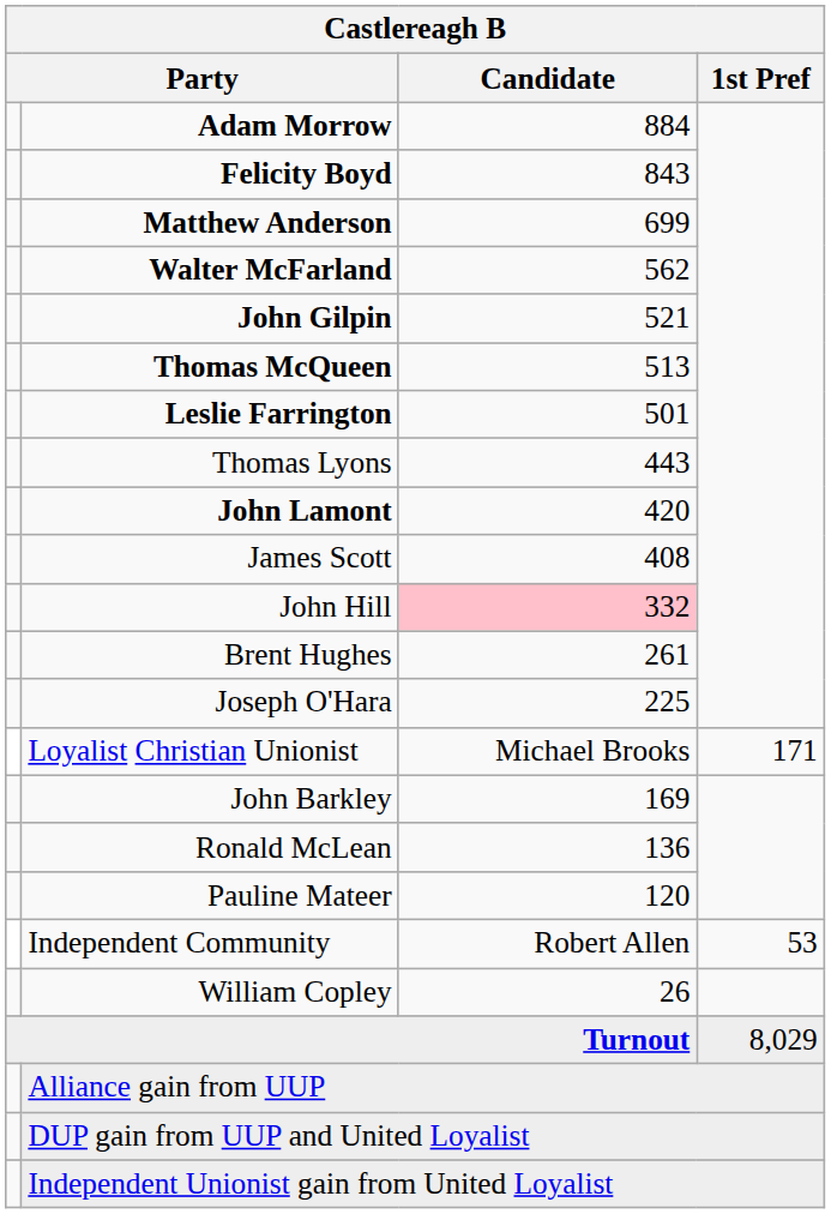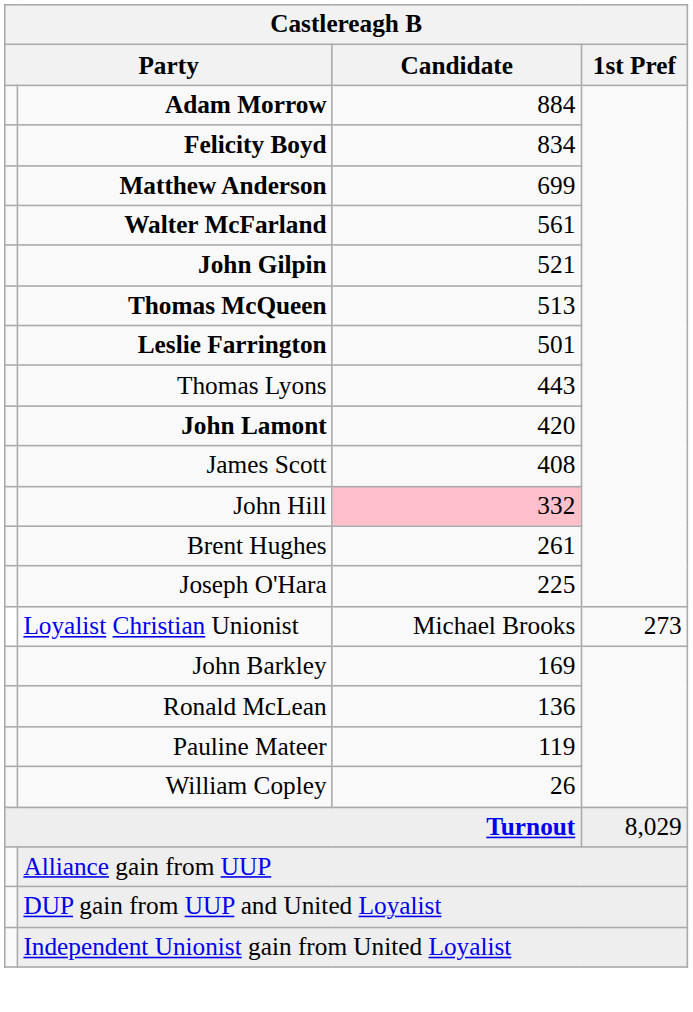 <table class="wikitable">
 <tr>
 <th colspan="4" align="center">Castlereagh B</th>
 </tr>
 <tr>
 <th colspan="2" align="center" width=200>Party</th>
 <th width=150>Candidate</th>
 <th width=60>1st Pref</th>
 </tr>
 <tr>
 <td></td>
 <td align="right"><strong>Adam Morrow</strong></td>
 <td align="right">884</td>
 </tr>
 <tr>
 <td></td>
 <td align="right"><strong>Felicity Boyd</strong></td>
-<td align="right">843</td>
+<td align="right">834</td>
 </tr>
 <tr>
 <td></td>
 <td align="right"><strong>Matthew Anderson</strong></td>
 <td align="right">699</td>
 </tr>
 <tr>
 <td></td>
 <td align="right"><strong>Walter McFarland</strong></td>
-<td align="right">562</td>
+<td align="right">561</td>
 </tr>
 <tr>
 <td></td>
 <td align="right"><strong>John Gilpin</strong></td>
 <td align="right">521</td>
 </tr>
 <tr>
 <td></td>
 <td align="right"><strong>Thomas McQueen</strong></td>
 <td align="right">513</td>
 </tr>
 <tr>
 <td></td>
 <td align="right"><strong>Leslie Farrington</strong></td>
 <td align="right">501</td>
 </tr>
 <tr>
 <td></td>
 <td align="right">Thomas Lyons</td>
 <td align="right">443</td>
 </tr>
 <tr>
 <td></td>
 <td align="right"><strong>John Lamont</strong></td>
 <td align="right">420</td>
 </tr>
 <tr>
 <td></td>
 <td align="right">James Scott</td>
 <td align="right">408</td>
 </tr>
 <tr>
 <td></td>
 <td align="right">John Hill</td>
 <td align="right" style="background: pink;">332</td>
 </tr>
 <tr>
 <td></td>
 <td align="right">Brent Hughes</td>
 <td align="right">261</td>
 </tr>
 <tr>
 <td></td>
 <td align="right">Joseph O'Hara</td>
 <td align="right">225</td>
 </tr>
 <tr>
 <td style="background-color: #FFFFFF"></td>
 <td><a href='#'>Loyalist</a> <a href='#'>Christian</a> Unionist</td>
 <td align="right">Michael Brooks</td>
-<td align="right">171</td>
+<td align="right">273</td>
 </tr>
 <tr>
 <td></td>
 <td align="right">John Barkley</td>
 <td align="right">169</td>
 </tr>
 <tr>
 <td></td>
 <td align="right">Ronald McLean</td>
 <td align="right">136</td>
 </tr>
 <tr>
 <td></td>
 <td align="right">Pauline Mateer</td>
-<td align="right">120</td>
-</tr>
-<tr>
-<td style="background-color: #FFFFFF"></td>
-<td>Independent Community</td>
-<td align="right">Robert Allen</td>
-<td align="right">53</td>
+<td align="right">119</td>
 </tr>
 <tr>
 <td></td>
 <td align="right">William Copley</td>
 <td align="right">26</td>
 </tr>
 <tr bgcolor="EEEEEE">
 <td colspan=3 align="right"><strong><a href='#'>Turnout</a></strong></td>
 <td align="right">8,029</td>
 </tr>
 <tr>
 <td bgcolor=></td>
 <td colspan=3 bgcolor="EEEEEE"><a href='#'>Alliance</a> gain from <a href='#'>UUP</a></td>
 </tr>
 <tr>
 <td bgcolor=></td>
 <td colspan=3 bgcolor="EEEEEE"><a href='#'>DUP</a> gain from <a href='#'>UUP</a> and United <a href='#'>Loyalist</a></td>
 </tr>
 <tr>
 <td bgcolor=></td>
 <td colspan=3 bgcolor="EEEEEE"><a href='#'>Independent Unionist</a> gain from United <a href='#'>Loyalist</a></td>
 </tr>
 </table>
